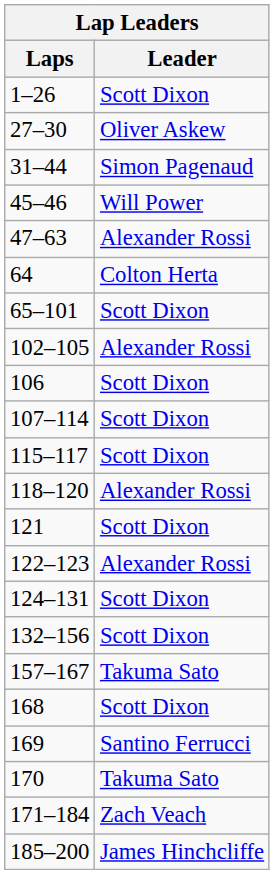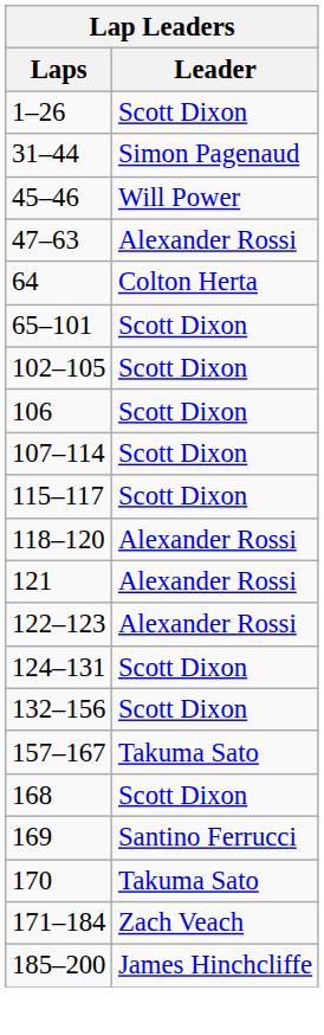 <table class="wikitable">
 <tr>
 <th colspan=2>Lap Leaders</th>
 </tr>
 <tr>
 <th>Laps</th>
 <th>Leader</th>
 </tr>
 <tr>
 <td>1–26</td>
 <td><a href='#'>Scott Dixon</a></td>
-</tr>
-<tr>
-<td>27–30</td>
-<td><a href='#'>Oliver Askew</a></td>
 </tr>
 <tr>
 <td>31–44</td>
 <td><a href='#'>Simon Pagenaud</a></td>
 </tr>
 <tr>
 <td>45–46</td>
 <td><a href='#'>Will Power</a></td>
 </tr>
 <tr>
 <td>47–63</td>
 <td><a href='#'>Alexander Rossi</a></td>
 </tr>
 <tr>
 <td>64</td>
 <td><a href='#'>Colton Herta</a></td>
 </tr>
 <tr>
 <td>65–101</td>
 <td><a href='#'>Scott Dixon</a></td>
 </tr>
 <tr>
 <td>102–105</td>
-<td><a href='#'>Alexander Rossi</a></td>
+<td><a href='#'>Scott Dixon</a></td>
 </tr>
 <tr>
 <td>106</td>
 <td><a href='#'>Scott Dixon</a></td>
 </tr>
 <tr>
 <td>107–114</td>
 <td><a href='#'>Scott Dixon</a></td>
 </tr>
 <tr>
 <td>115–117</td>
 <td><a href='#'>Scott Dixon</a></td>
 </tr>
 <tr>
 <td>118–120</td>
 <td><a href='#'>Alexander Rossi</a></td>
 </tr>
 <tr>
 <td>121</td>
-<td><a href='#'>Scott Dixon</a></td>
+<td><a href='#'>Alexander Rossi</a></td>
 </tr>
 <tr>
 <td>122–123</td>
 <td><a href='#'>Alexander Rossi</a></td>
 </tr>
 <tr>
 <td>124–131</td>
 <td><a href='#'>Scott Dixon</a></td>
 </tr>
 <tr>
 <td>132–156</td>
 <td><a href='#'>Scott Dixon</a></td>
 </tr>
 <tr>
 <td>157–167</td>
 <td><a href='#'>Takuma Sato</a></td>
 </tr>
 <tr>
 <td>168</td>
 <td><a href='#'>Scott Dixon</a></td>
 </tr>
 <tr>
 <td>169</td>
 <td><a href='#'>Santino Ferrucci</a></td>
 </tr>
 <tr>
 <td>170</td>
 <td><a href='#'>Takuma Sato</a></td>
 </tr>
 <tr>
 <td>171–184</td>
 <td><a href='#'>Zach Veach</a></td>
 </tr>
 <tr>
 <td>185–200</td>
 <td><a href='#'>James Hinchcliffe</a></td>
 </tr>
 </table>
